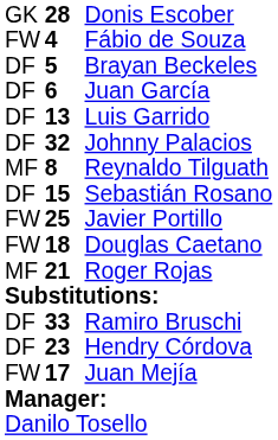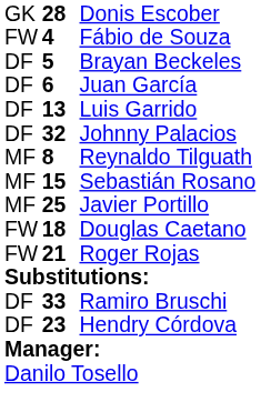 <table style = "font-size: 90%" cellspacing = "0" cellpadding = "0">
 <tr>
 <td colspan = 4></td>
 </tr>
 <tr>
 <th style="width:25px;"></th>
 <th style="width:25px;"></th>
 </tr>
 <tr>
 <td>GK</td>
 <td><strong>28</strong></td>
 <td> <a href='#'>Donis Escober</a></td>
 </tr>
 <tr>
 <td>FW</td>
 <td><strong>4</strong></td>
 <td> <a href='#'>Fábio de Souza</a></td>
 </tr>
 <tr>
 <td>DF</td>
 <td><strong>5</strong></td>
 <td> <a href='#'>Brayan Beckeles</a></td>
 </tr>
 <tr>
 <td>DF</td>
 <td><strong>6</strong></td>
 <td> <a href='#'>Juan García</a></td>
 </tr>
 <tr>
 <td>DF</td>
 <td><strong>13</strong></td>
 <td> <a href='#'>Luis Garrido</a></td>
 </tr>
 <tr>
 <td>DF</td>
 <td><strong>32</strong></td>
 <td> <a href='#'>Johnny Palacios</a></td>
 <td></td>
 <td></td>
 </tr>
 <tr>
 <td>MF</td>
 <td><strong>8</strong></td>
 <td> <a href='#'>Reynaldo Tilguath</a></td>
 <td></td>
 <td></td>
 </tr>
 <tr>
-<td>DF</td>
+<td>MF</td>
 <td><strong>15</strong></td>
 <td> <a href='#'>Sebastián Rosano</a></td>
 </tr>
 <tr>
-<td>FW</td>
+<td>MF</td>
 <td><strong>25</strong></td>
 <td> <a href='#'>Javier Portillo</a></td>
 </tr>
 <tr>
 <td>FW</td>
 <td><strong>18</strong></td>
 <td> <a href='#'>Douglas Caetano</a></td>
 <td></td>
 <td></td>
 </tr>
 <tr>
-<td>MF</td>
+<td>FW</td>
 <td><strong>21</strong></td>
 <td> <a href='#'>Roger Rojas</a></td>
 <td></td>
 <td></td>
 </tr>
 <tr>
 <td colspan = 3><strong>Substitutions:</strong></td>
 </tr>
 <tr>
 <td>DF</td>
 <td><strong>33</strong></td>
 <td> <a href='#'>Ramiro Bruschi</a></td>
 <td></td>
 <td></td>
 </tr>
 <tr>
 <td>DF</td>
 <td><strong>23</strong></td>
 <td> <a href='#'>Hendry Córdova</a></td>
 <td></td>
 <td></td>
 </tr>
 <tr>
-<td>FW</td>
-<td><strong>17</strong></td>
-<td> <a href='#'>Juan Mejía</a></td>
-<td></td>
-<td></td>
-</tr>
-<tr>
 <td colspan = 3><strong>Manager:</strong></td>
 </tr>
 <tr>
 <td colspan = 3> <a href='#'>Danilo Tosello</a></td>
 </tr>
 </table>
